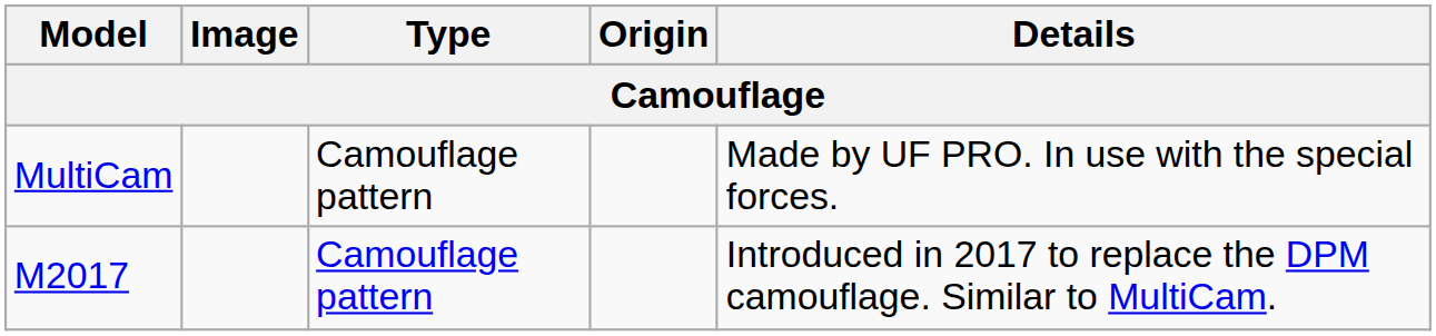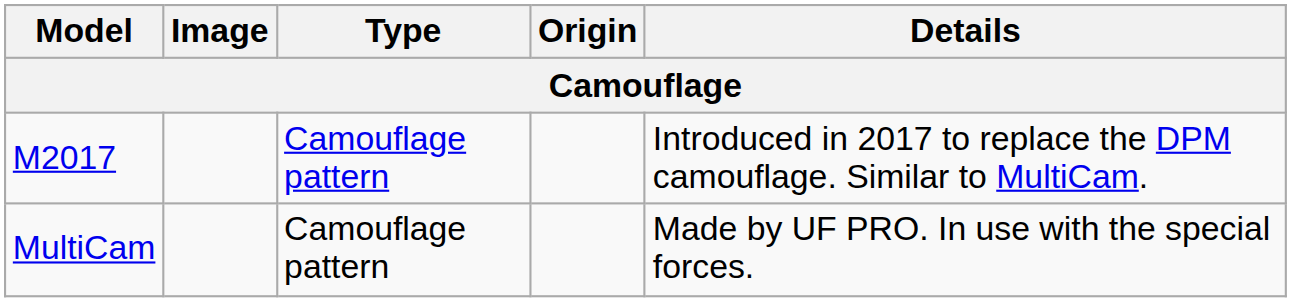 <table class="wikitable">
 <tr>
 <th>Model</th>
 <th>Image</th>
 <th>Type</th>
 <th>Origin</th>
 <th>Details</th>
 </tr>
 <tr>
 <th colspan="5">Camouflage</th>
 </tr>
 <tr>
+<td><a href='#'>M2017</a></td>
+<td></td>
+<td><a href='#'>Camouflage pattern</a></td>
+<td></td>
+<td>Introduced in 2017 to replace the <a href='#'>DPM</a> camouflage. Similar to <a href='#'>MultiCam</a>.</td>
+</tr>
+<tr>
 <td><a href='#'>MultiCam</a></td>
 <td></td>
 <td>Camouflage pattern</td>
 <td></td>
 <td>Made by UF PRO. In use with the special forces.</td>
 </tr>
-<tr>
-<td><a href='#'>M2017</a></td>
-<td></td>
-<td><a href='#'>Camouflage pattern</a></td>
-<td></td>
-<td>Introduced in 2017 to replace the <a href='#'>DPM</a> camouflage. Similar to <a href='#'>MultiCam</a>.</td>
-</tr>
 </table>
